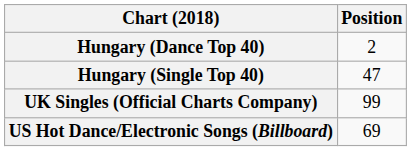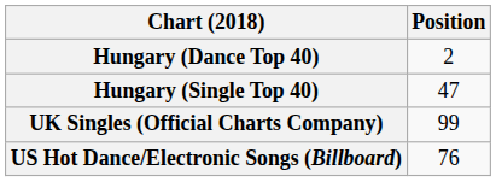 <table class="wikitable sortable plainrowheaders" style="text-align:center">
 <tr>
 <th scope="col">Chart (2018)</th>
 <th scope="col">Position</th>
 </tr>
 <tr>
 <th scope="row">Hungary (Dance Top 40)</th>
 <td>2</td>
 </tr>
 <tr>
 <th scope="row">Hungary (Single Top 40)</th>
 <td>47</td>
 </tr>
 <tr>
 <th scope="row">UK Singles (Official Charts Company)</th>
 <td>99</td>
 </tr>
 <tr>
 <th scope="row">US Hot Dance/Electronic Songs (<em>Billboard</em>)</th>
-<td>69</td>
+<td>76</td>
 </tr>
 </table>
